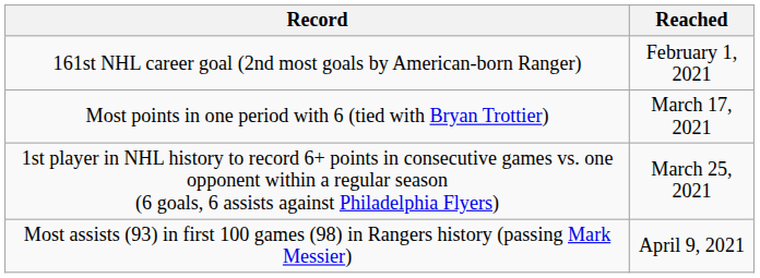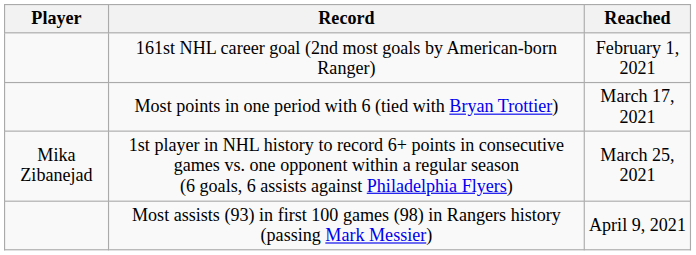 <table class="wikitable sortable" style="text-align:center;">
 <tr>
+<th>Player</th>
 <th>Record</th>
 <th>Reached</th>
 </tr>
 <tr>
+<td></td>
 <td>161st NHL career goal (2nd most goals by American-born Ranger)</td>
 <td>February 1, 2021</td>
 </tr>
 <tr>
+<td></td>
 <td>Most points in one period with 6 (tied with <a href='#'>Bryan Trottier</a>)</td>
 <td>March 17, 2021</td>
 </tr>
 <tr>
+<td>Mika Zibanejad</td>
 <td>1st player in NHL history to record 6+ points in consecutive games vs. one opponent within a regular season<br>(6 goals, 6 assists against <a href='#'>Philadelphia Flyers</a>)</td>
 <td>March 25, 2021</td>
 </tr>
 <tr>
+<td></td>
 <td>Most assists (93) in first 100 games (98) in Rangers history (passing <a href='#'>Mark Messier</a>)</td>
 <td>April 9, 2021</td>
 </tr>
 </table>
